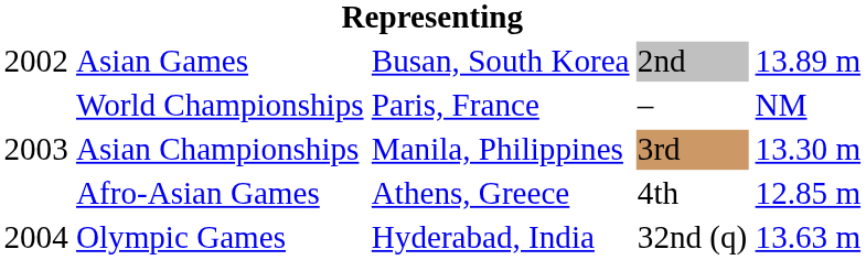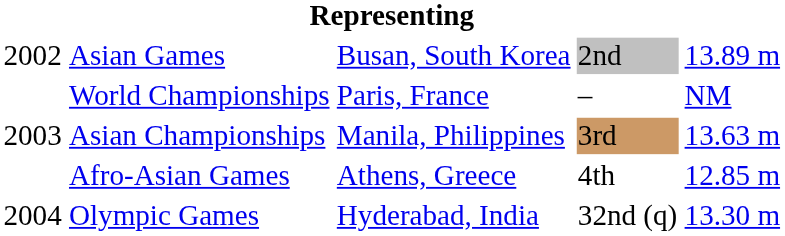 <table>
 <tr>
 <th colspan="5">Representing </th>
 </tr>
 <tr>
 <td>2002</td>
 <td><a href='#'>Asian Games</a></td>
 <td><a href='#'>Busan, South Korea</a></td>
 <td bgcolor=silver>2nd</td>
 <td><a href='#'>13.89 m</a></td>
 </tr>
 <tr>
 <td rowspan=3>2003</td>
 <td><a href='#'>World Championships</a></td>
 <td><a href='#'>Paris, France</a></td>
 <td>–</td>
 <td><a href='#'>NM</a></td>
 </tr>
 <tr>
 <td><a href='#'>Asian Championships</a></td>
 <td><a href='#'>Manila, Philippines</a></td>
 <td bgcolor="cc9966">3rd</td>
-<td><a href='#'>13.30 m</a></td>
+<td><a href='#'>13.63 m</a></td>
 </tr>
 <tr>
 <td><a href='#'>Afro-Asian Games</a></td>
 <td><a href='#'>Athens, Greece</a></td>
 <td>4th</td>
 <td><a href='#'>12.85 m</a></td>
 </tr>
 <tr>
 <td>2004</td>
 <td><a href='#'>Olympic Games</a></td>
 <td><a href='#'>Hyderabad, India</a></td>
 <td>32nd (q)</td>
-<td><a href='#'>13.63 m</a></td>
+<td><a href='#'>13.30 m</a></td>
 </tr>
 </table>
